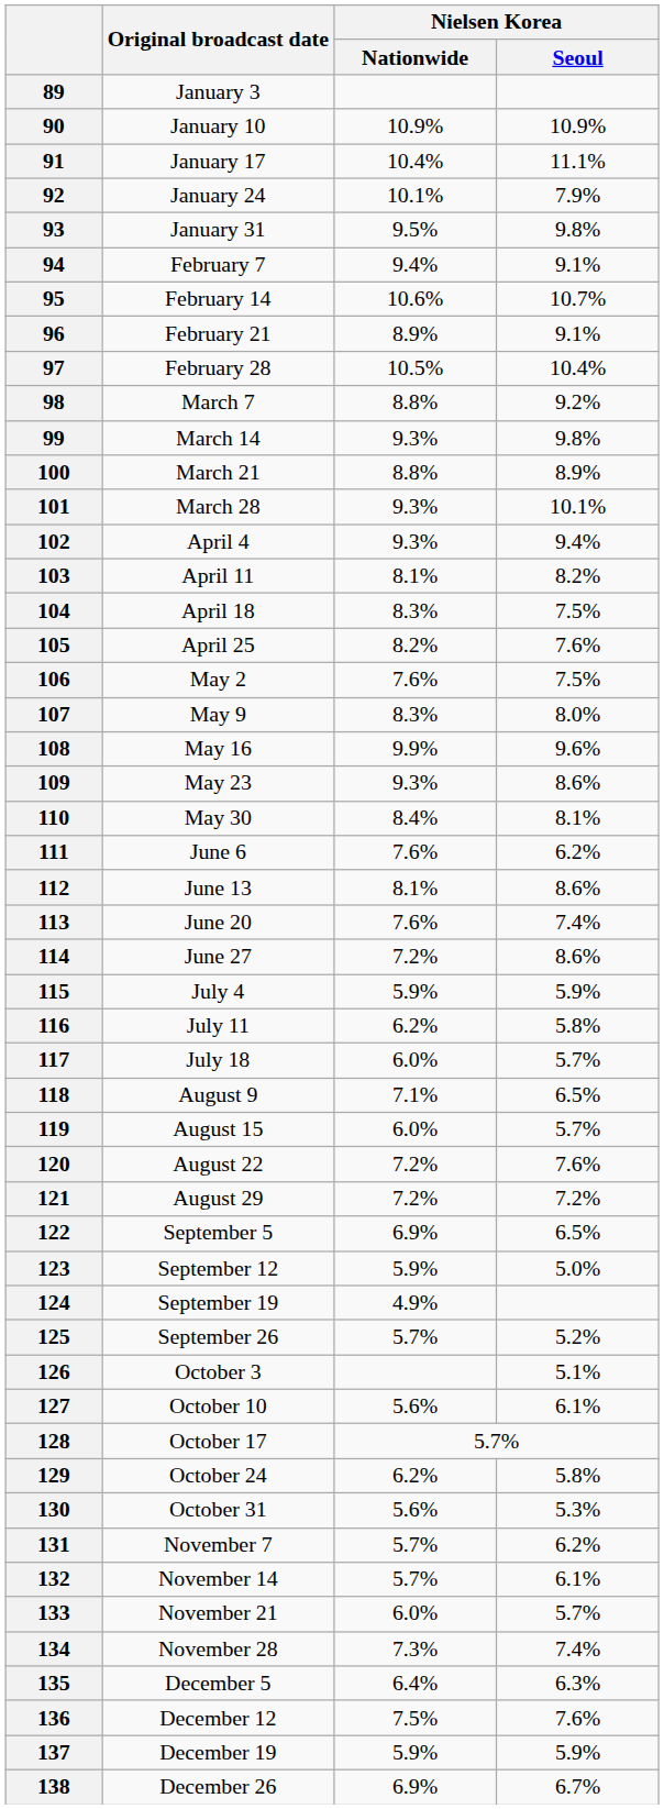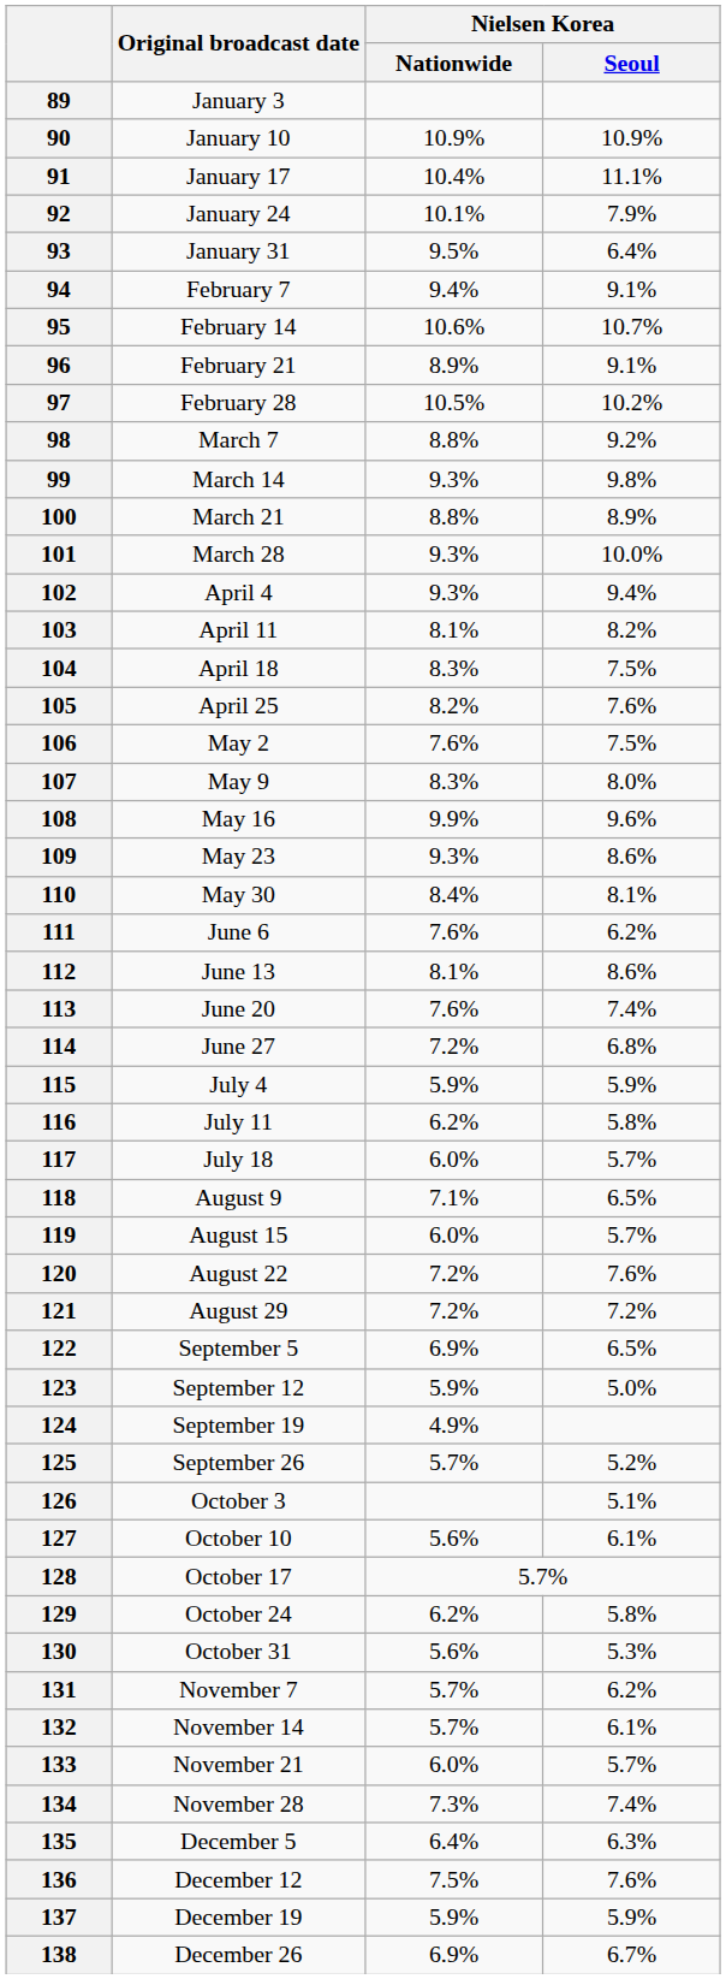 <table class="wikitable sortable" style="text-align:center; margin-left:auto; margin-right:auto">
 <tr>
 <th scope="col" rowspan="2" style="width:4em"></th>
 <th scope="col" rowspan="2">Original broadcast date</th>
 <th scope="col" colspan="2">Nielsen Korea</th>
 </tr>
 <tr>
 <th scope="col" style="width:7em">Nationwide</th>
 <th scope="col" style="width:7em"><a href='#'>Seoul</a></th>
 </tr>
 <tr>
 <th scope="row">89</th>
 <td>January 3</td>
 <td><strong></strong> </td>
 <td><strong></strong> </td>
 </tr>
 <tr>
 <th scope="row">90</th>
 <td>January 10</td>
 <td>10.9% </td>
 <td>10.9% </td>
 </tr>
 <tr>
 <th scope="row">91</th>
 <td>January 17</td>
 <td>10.4% </td>
 <td>11.1% </td>
 </tr>
 <tr>
 <th scope="row">92</th>
 <td>January 24</td>
 <td>10.1% </td>
 <td>7.9% </td>
 </tr>
 <tr>
 <th scope="row">93</th>
 <td>January 31</td>
 <td>9.5% </td>
-<td>9.8% </td>
+<td>6.4% </td>
 </tr>
 <tr>
 <th scope="row">94</th>
 <td>February 7</td>
 <td>9.4% </td>
 <td>9.1% </td>
 </tr>
 <tr>
 <th scope="row">95</th>
 <td>February 14</td>
 <td>10.6% </td>
 <td>10.7% </td>
 </tr>
 <tr>
 <th scope="row">96</th>
 <td>February 21</td>
 <td>8.9% </td>
 <td>9.1% </td>
 </tr>
 <tr>
 <th scope="row">97</th>
 <td>February 28</td>
 <td>10.5% </td>
-<td>10.4% </td>
+<td>10.2% </td>
 </tr>
 <tr>
 <th scope="row">98</th>
 <td>March 7</td>
 <td>8.8% </td>
 <td>9.2% </td>
 </tr>
 <tr>
 <th scope="row">99</th>
 <td>March 14</td>
 <td>9.3% </td>
 <td>9.8% </td>
 </tr>
 <tr>
 <th scope="row">100</th>
 <td>March 21</td>
 <td>8.8% </td>
 <td>8.9% </td>
 </tr>
 <tr>
 <th scope="row">101</th>
 <td>March 28</td>
 <td>9.3% </td>
-<td>10.1% </td>
+<td>10.0% </td>
 </tr>
 <tr>
 <th scope="row">102</th>
 <td>April 4</td>
 <td>9.3% </td>
 <td>9.4% </td>
 </tr>
 <tr>
 <th scope="row">103</th>
 <td>April 11</td>
 <td>8.1% </td>
 <td>8.2% </td>
 </tr>
 <tr>
 <th scope="row">104</th>
 <td>April 18</td>
 <td>8.3% </td>
 <td>7.5% </td>
 </tr>
 <tr>
 <th scope="row">105</th>
 <td>April 25</td>
 <td>8.2% </td>
 <td>7.6% </td>
 </tr>
 <tr>
 <th scope="row">106</th>
 <td>May 2</td>
 <td>7.6% </td>
 <td>7.5% </td>
 </tr>
 <tr>
 <th scope="row">107</th>
 <td>May 9</td>
 <td>8.3% </td>
 <td>8.0% </td>
 </tr>
 <tr>
 <th scope="row">108</th>
 <td>May 16</td>
 <td>9.9% </td>
 <td>9.6% </td>
 </tr>
 <tr>
 <th scope="row">109</th>
 <td>May 23</td>
 <td>9.3% </td>
 <td>8.6% </td>
 </tr>
 <tr>
 <th scope="row">110</th>
 <td>May 30</td>
 <td>8.4% </td>
 <td>8.1% </td>
 </tr>
 <tr>
 <th scope="row">111</th>
 <td>June 6</td>
 <td>7.6% </td>
 <td>6.2% </td>
 </tr>
 <tr>
 <th scope="row">112</th>
 <td>June 13</td>
 <td>8.1% </td>
 <td>8.6% </td>
 </tr>
 <tr>
 <th scope="row">113</th>
 <td>June 20</td>
 <td>7.6% </td>
 <td>7.4% </td>
 </tr>
 <tr>
 <th scope="row">114</th>
 <td>June 27</td>
 <td>7.2% </td>
-<td>8.6% </td>
+<td>6.8% </td>
 </tr>
 <tr>
 <th scope="row">115</th>
 <td>July 4</td>
 <td>5.9% </td>
 <td>5.9% </td>
 </tr>
 <tr>
 <th scope="row">116</th>
 <td>July 11</td>
 <td>6.2% </td>
 <td>5.8% </td>
 </tr>
 <tr>
 <th scope="row">117</th>
 <td>July 18</td>
 <td>6.0% </td>
 <td>5.7% </td>
 </tr>
 <tr>
 <th scope="row">118</th>
 <td>August 9</td>
 <td>7.1% </td>
 <td>6.5% </td>
 </tr>
 <tr>
 <th scope="row">119</th>
 <td>August 15</td>
 <td>6.0% </td>
 <td>5.7% </td>
 </tr>
 <tr>
 <th scope="row">120</th>
 <td>August 22</td>
 <td>7.2% </td>
 <td>7.6% </td>
 </tr>
 <tr>
 <th scope="row">121</th>
 <td>August 29</td>
 <td>7.2% </td>
 <td>7.2% </td>
 </tr>
 <tr>
 <th scope="row">122</th>
 <td>September 5</td>
 <td>6.9% </td>
 <td>6.5% </td>
 </tr>
 <tr>
 <th scope="row">123</th>
 <td>September 12</td>
 <td>5.9% </td>
 <td>5.0% </td>
 </tr>
 <tr>
 <th scope="row">124</th>
 <td>September 19</td>
 <td>4.9% </td>
 <td><strong></strong> </td>
 </tr>
 <tr>
 <th scope="row">125</th>
 <td>September 26</td>
 <td>5.7% </td>
 <td>5.2% </td>
 </tr>
 <tr>
 <th scope="row">126</th>
 <td>October 3</td>
 <td><strong></strong> </td>
 <td>5.1% </td>
 </tr>
 <tr>
 <th scope="row">127</th>
 <td>October 10</td>
 <td>5.6% </td>
 <td>6.1% </td>
 </tr>
 <tr>
 <th scope="row">128</th>
 <td>October 17</td>
 <td colspan="2">5.7% </td>
 </tr>
 <tr>
 <th scope="row">129</th>
 <td>October 24</td>
 <td>6.2% </td>
 <td>5.8% </td>
 </tr>
 <tr>
 <th scope="row">130</th>
 <td>October 31</td>
 <td>5.6% </td>
 <td>5.3% </td>
 </tr>
 <tr>
 <th scope="row">131</th>
 <td>November 7</td>
 <td>5.7% </td>
 <td>6.2% </td>
 </tr>
 <tr>
 <th scope="row">132</th>
 <td>November 14</td>
 <td>5.7% </td>
 <td>6.1% </td>
 </tr>
 <tr>
 <th scope="row">133</th>
 <td>November 21</td>
 <td>6.0% </td>
 <td>5.7% </td>
 </tr>
 <tr>
 <th scope="row">134</th>
 <td>November 28</td>
 <td>7.3% </td>
 <td>7.4% </td>
 </tr>
 <tr>
 <th scope="row">135</th>
 <td>December 5</td>
 <td>6.4% </td>
 <td>6.3% </td>
 </tr>
 <tr>
 <th scope="row">136</th>
 <td>December 12</td>
 <td>7.5% </td>
 <td>7.6% </td>
 </tr>
 <tr>
 <th scope="row">137</th>
 <td>December 19</td>
 <td>5.9% </td>
 <td>5.9% </td>
 </tr>
 <tr>
 <th scope="row">138</th>
 <td>December 26</td>
 <td>6.9% </td>
 <td>6.7% </td>
 </tr>
 </table>
